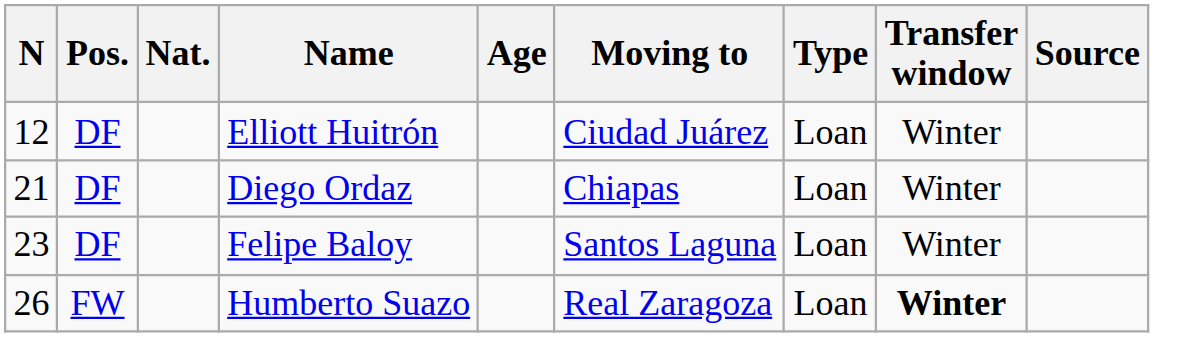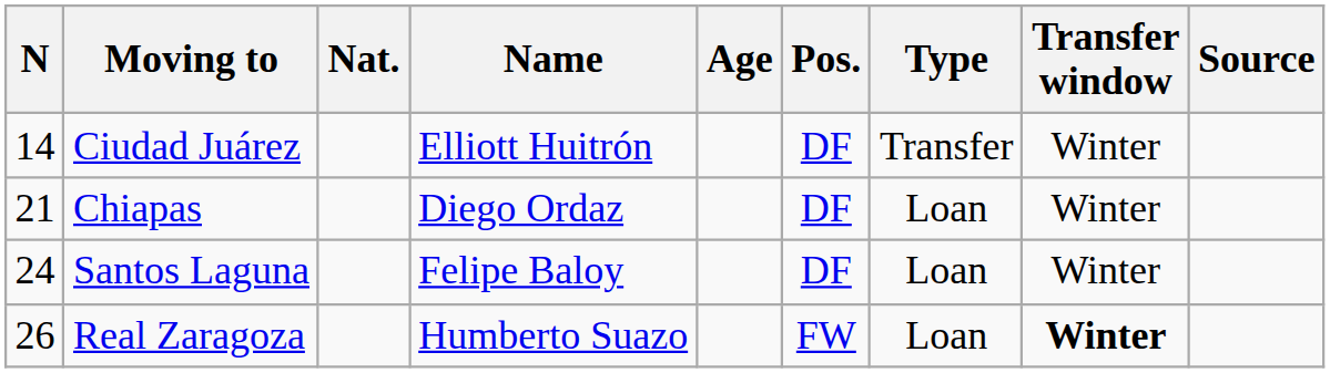 <table class="wikitable sortable" style="text-align:center">
 <tr>
 <th>N</th>
-<th>Pos.</th>
+<th>Moving to</th>
 <th>Nat.</th>
 <th>Name</th>
 <th>Age</th>
-<th>Moving to</th>
+<th>Pos.</th>
 <th>Type</th>
 <th>Transfer<br>window</th>
 <th>Source</th>
 </tr>
 <tr>
-<td>12</td>
-<td><a href='#'>DF</a></td>
+<td>14</td>
+<td align=left><a href='#'>Ciudad Juárez</a></td>
 <td></td>
 <td align=left><a href='#'>Elliott Huitrón</a></td>
 <td></td>
-<td align=left><a href='#'>Ciudad Juárez</a></td>
+<td><a href='#'>DF</a></td>
+<td>Transfer</td>
+<td>Winter</td>
+<td></td>
+</tr>
+<tr>
+<td>21</td>
+<td align=left><a href='#'>Chiapas</a></td>
+<td></td>
+<td align=left><a href='#'>Diego Ordaz</a></td>
+<td></td>
+<td><a href='#'>DF</a></td>
 <td>Loan</td>
 <td>Winter</td>
 <td></td>
 </tr>
 <tr>
-<td>21</td>
-<td><a href='#'>DF</a></td>
-<td></td>
-<td align=left><a href='#'>Diego Ordaz</a></td>
-<td></td>
-<td align=left><a href='#'>Chiapas</a></td>
-<td>Loan</td>
-<td>Winter</td>
-<td></td>
-</tr>
-<tr>
-<td>23</td>
-<td><a href='#'>DF</a></td>
+<td>24</td>
+<td align=left><a href='#'>Santos Laguna</a></td>
 <td></td>
 <td align=left><a href='#'>Felipe Baloy</a></td>
 <td></td>
-<td align=left><a href='#'>Santos Laguna</a></td>
+<td><a href='#'>DF</a></td>
 <td>Loan</td>
 <td>Winter</td>
 <td></td>
 </tr>
 <tr>
 <td>26</td>
-<td><a href='#'>FW</a></td>
+<td align=left> <a href='#'>Real Zaragoza</a></td>
 <td></td>
 <td align=left><a href='#'>Humberto Suazo</a></td>
 <td></td>
-<td align=left> <a href='#'>Real Zaragoza</a></td>
+<td><a href='#'>FW</a></td>
 <td>Loan</td>
 <td><strong>Winter</strong></td>
 <td></td>
 </tr>
 </table>
